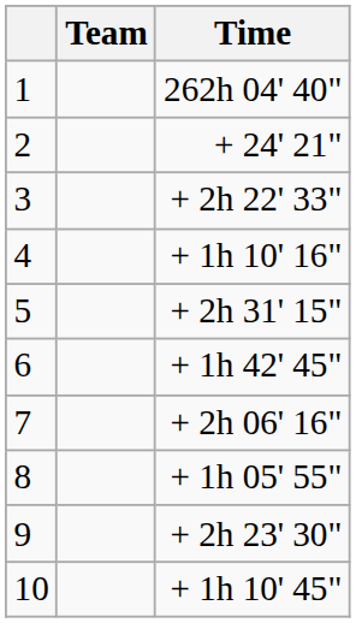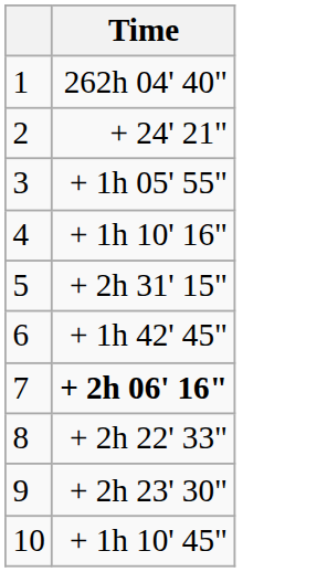 <table class="wikitable">
 <tr>
 <th></th>
-<th>Team</th>
 <th>Time</th>
 </tr>
 <tr>
 <td>1</td>
-<td></td>
 <td align=right>262h 04' 40"</td>
 </tr>
 <tr>
 <td>2</td>
-<td></td>
 <td align=right>+ 24' 21"</td>
 </tr>
 <tr>
 <td>3</td>
-<td></td>
-<td align=right>+ 2h 22' 33"</td>
+<td align=right>+ 1h 05' 55"</td>
 </tr>
 <tr>
 <td>4</td>
-<td></td>
 <td align=right>+ 1h 10' 16"</td>
 </tr>
 <tr>
 <td>5</td>
-<td></td>
 <td align=right>+ 2h 31' 15"</td>
 </tr>
 <tr>
 <td>6</td>
-<td></td>
 <td align=right>+ 1h 42' 45"</td>
 </tr>
 <tr>
 <td>7</td>
-<td></td>
-<td align=right>+ 2h 06' 16"</td>
+<td align=right><strong>+ 2h 06' 16"</strong></td>
 </tr>
 <tr>
 <td>8</td>
-<td></td>
-<td align=right>+ 1h 05' 55"</td>
+<td align=right>+ 2h 22' 33"</td>
 </tr>
 <tr>
 <td>9</td>
-<td></td>
 <td align=right>+ 2h 23' 30"</td>
 </tr>
 <tr>
 <td>10</td>
-<td></td>
 <td align=right>+ 1h 10' 45"</td>
 </tr>
 </table>
